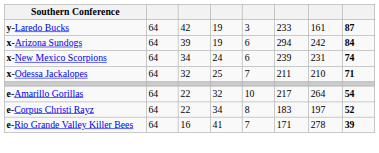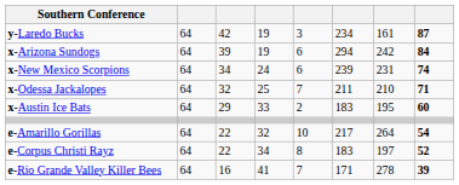 <table class="wikitable sortable">
 <tr>
 <th style="width:20em;" class="unsortable">Southern Conference</th>
 <th style="width:4em;" class="unsortable"></th>
 <th style="width:4em;"></th>
 <th style="width:4em;"></th>
 <th style="width:4em;"></th>
 <th style="width:4em;"></th>
 <th style="width:4em;"></th>
 <th style="width:4em;"></th>
 </tr>
 <tr>
 <td><strong>y</strong>-<a href='#'>Laredo Bucks</a></td>
 <td>64</td>
 <td>42</td>
 <td>19</td>
 <td>3</td>
-<td>233</td>
+<td>234</td>
 <td>161</td>
 <td><strong>87</strong></td>
 </tr>
 <tr>
 <td><strong>x</strong>-<a href='#'>Arizona Sundogs</a></td>
 <td>64</td>
 <td>39</td>
 <td>19</td>
 <td>6</td>
 <td>294</td>
 <td>242</td>
 <td><strong>84</strong></td>
 </tr>
 <tr>
 <td><strong>x</strong>-<a href='#'>New Mexico Scorpions</a></td>
 <td>64</td>
 <td>34</td>
 <td>24</td>
 <td>6</td>
 <td>239</td>
 <td>231</td>
 <td><strong>74</strong></td>
 </tr>
 <tr>
 <td><strong>x</strong>-<a href='#'>Odessa Jackalopes</a></td>
 <td>64</td>
 <td>32</td>
 <td>25</td>
 <td>7</td>
 <td>211</td>
 <td>210</td>
 <td><strong>71</strong></td>
+</tr>
+<tr>
+<td><strong>x</strong>-<a href='#'>Austin Ice Bats</a></td>
+<td>64</td>
+<td>29</td>
+<td>33</td>
+<td>2</td>
+<td>183</td>
+<td>195</td>
+<td><strong>60</strong></td>
 </tr>
 <tr bgcolor="#cccccc">
 <td></td>
 <td></td>
 <td></td>
 <td></td>
 <td></td>
 <td></td>
 <td></td>
 <td></td>
 </tr>
 <tr>
 <td><strong>e</strong>-<a href='#'>Amarillo Gorillas</a></td>
 <td>64</td>
 <td>22</td>
 <td>32</td>
 <td>10</td>
 <td>217</td>
 <td>264</td>
 <td><strong>54</strong></td>
 </tr>
 <tr>
 <td><strong>e</strong>-<a href='#'>Corpus Christi Rayz</a></td>
 <td>64</td>
 <td>22</td>
 <td>34</td>
 <td>8</td>
 <td>183</td>
 <td>197</td>
 <td><strong>52</strong></td>
 </tr>
 <tr>
 <td><strong>e</strong>-<a href='#'>Rio Grande Valley Killer Bees</a></td>
 <td>64</td>
 <td>16</td>
 <td>41</td>
 <td>7</td>
 <td>171</td>
 <td>278</td>
 <td><strong>39</strong></td>
 </tr>
 </table>
